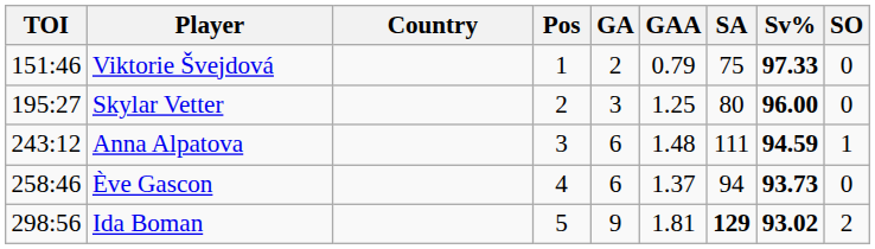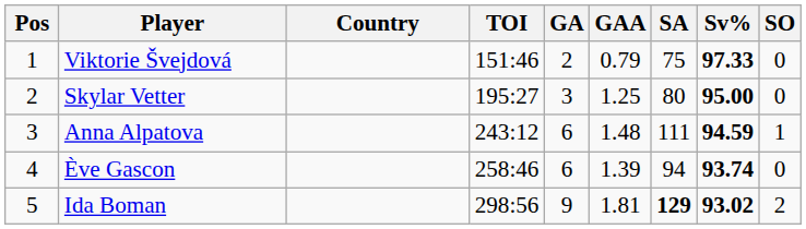 <table class="wikitable sortable" style="text-align: center;">
 <tr>
-<th width=20>TOI</th>
+<th width=30>Pos</th>
 <th width=150>Player</th>
 <th width=120>Country</th>
-<th width=30>Pos</th>
+<th width=20>TOI</th>
 <th width=20>GA</th>
 <th width=20>GAA</th>
 <th width=20>SA</th>
 <th width=20>Sv%</th>
 <th width=20>SO</th>
 </tr>
 <tr>
-<td>151:46</td>
+<td>1</td>
 <td align=left><a href='#'>Viktorie Švejdová</a></td>
 <td align=left></td>
-<td>1</td>
+<td>151:46</td>
 <td>2</td>
 <td>0.79</td>
 <td>75</td>
 <td><strong>97.33</strong></td>
 <td>0</td>
 </tr>
 <tr>
-<td>195:27</td>
+<td>2</td>
 <td align=left><a href='#'>Skylar Vetter</a></td>
 <td align=left></td>
-<td>2</td>
+<td>195:27</td>
 <td>3</td>
 <td>1.25</td>
 <td>80</td>
-<td><strong>96.00</strong></td>
+<td><strong>95.00</strong></td>
 <td>0</td>
 </tr>
 <tr>
-<td>243:12</td>
+<td>3</td>
 <td align=left><a href='#'>Anna Alpatova</a></td>
 <td align=left></td>
-<td>3</td>
+<td>243:12</td>
 <td>6</td>
 <td>1.48</td>
 <td>111</td>
 <td><strong>94.59</strong></td>
 <td>1</td>
 </tr>
 <tr>
-<td>258:46</td>
+<td>4</td>
 <td align=left><a href='#'>Ève Gascon</a></td>
 <td align=left></td>
-<td>4</td>
+<td>258:46</td>
 <td>6</td>
-<td>1.37</td>
+<td>1.39</td>
 <td>94</td>
-<td><strong>93.73</strong></td>
+<td><strong>93.74</strong></td>
 <td>0</td>
 </tr>
 <tr>
-<td>298:56</td>
+<td>5</td>
 <td align=left><a href='#'>Ida Boman</a></td>
 <td align=left></td>
-<td>5</td>
+<td>298:56</td>
 <td>9</td>
 <td>1.81</td>
 <td><strong>129</strong></td>
 <td><strong>93.02</strong></td>
 <td>2</td>
 </tr>
 </table>
